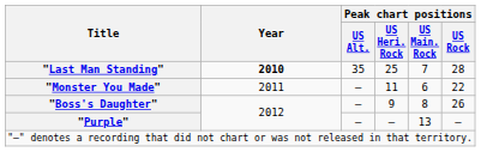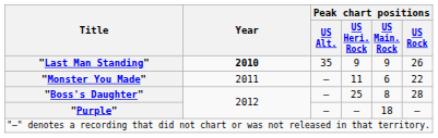 <table class="wikitable plainrowheaders" style="text-align:center;">
 <tr>
 <th scope="col" rowspan="2" style="width:18em;">Title</th>
 <th scope="col" rowspan="2">Year</th>
 <th scope="col" colspan="4">Peak chart positions</th>
 </tr>
 <tr>
 <th scope="col" style="width:3em;font-size:90%;"><a href='#'>US<br>Alt.</a><br></th>
 <th scope="col" style="width:3em;font-size:90%;"><a href='#'>US<br>Heri. Rock</a><br></th>
 <th scope="col" style="width:3em;font-size:90%;"><a href='#'>US<br>Main. Rock</a><br></th>
 <th scope="col" style="width:3em;font-size:90%;"><a href='#'>US<br>Rock</a><br></th>
 </tr>
 <tr>
 <th scope="row">"<a href='#'>Last Man Standing</a>"</th>
 <td><strong>2010</strong></td>
 <td>35</td>
-<td>25</td>
-<td>7</td>
-<td>28</td>
+<td>9</td>
+<td>9</td>
+<td>26</td>
 </tr>
 <tr>
 <th scope="row">"<a href='#'>Monster You Made</a>"</th>
 <td>2011</td>
 <td>—</td>
 <td>11</td>
 <td>6</td>
 <td>22</td>
 </tr>
 <tr>
 <th scope="row">"<a href='#'>Boss's Daughter</a>"</th>
 <td rowspan="2">2012</td>
 <td>—</td>
-<td>9</td>
+<td>25</td>
 <td>8</td>
-<td>26</td>
+<td>28</td>
 </tr>
 <tr>
 <th scope="row">"<a href='#'>Purple</a>"</th>
 <td>—</td>
 <td>—</td>
-<td>13</td>
+<td>18</td>
 <td>—</td>
 </tr>
 <tr>
 <td colspan="6" style="font-size:90%">"—" denotes a recording that did not chart or was not released in that territory.</td>
 </tr>
 </table>
